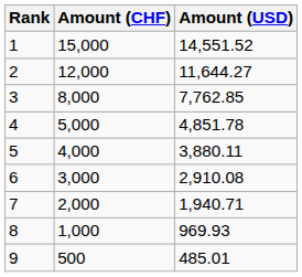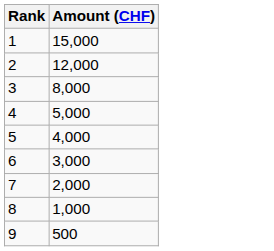 <table class="wikitable">
 <tr>
 <th>Rank</th>
 <th>Amount (<a href='#'>CHF</a>)</th>
-<th>Amount (<a href='#'>USD</a>)</th>
 </tr>
 <tr>
 <td>1</td>
 <td>15,000</td>
-<td>14,551.52</td>
 </tr>
 <tr>
 <td>2</td>
 <td>12,000</td>
-<td>11,644.27</td>
 </tr>
 <tr>
 <td>3</td>
 <td>8,000</td>
-<td>7,762.85</td>
 </tr>
 <tr>
 <td>4</td>
 <td>5,000</td>
-<td>4,851.78</td>
 </tr>
 <tr>
 <td>5</td>
 <td>4,000</td>
-<td>3,880.11</td>
 </tr>
 <tr>
 <td>6</td>
 <td>3,000</td>
-<td>2,910.08</td>
 </tr>
 <tr>
 <td>7</td>
 <td>2,000</td>
-<td>1,940.71</td>
 </tr>
 <tr>
 <td>8</td>
 <td>1,000</td>
-<td>969.93</td>
 </tr>
 <tr>
 <td>9</td>
 <td>500</td>
-<td>485.01</td>
 </tr>
 </table>
